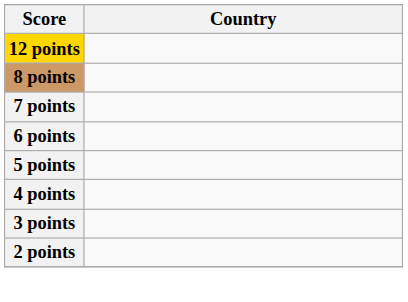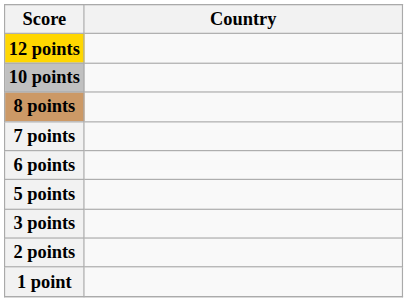 <table class="wikitable">
 <tr>
 </tr>
 <tr>
 <th scope="col" width="20%">Score</th>
 <th scope="col">Country</th>
 </tr>
 <tr>
 <th scope="row" style="background:gold">12 points</th>
+<td></td>
+</tr>
+<tr>
+<th scope="row" style="background:silver">10 points</th>
 <td></td>
 </tr>
 <tr>
 <th scope="row" style="background:#CC9966">8 points</th>
 <td></td>
 </tr>
 <tr>
 <th scope="row">7 points</th>
 <td></td>
 </tr>
 <tr>
 <th scope="row">6 points</th>
 <td></td>
 </tr>
 <tr>
 <th scope="row">5 points</th>
 <td></td>
 </tr>
 <tr>
-<th scope="row">4 points</th>
-<td></td>
-</tr>
-<tr>
 <th scope="row">3 points</th>
 <td></td>
 </tr>
 <tr>
 <th scope="row">2 points</th>
 <td></td>
 </tr>
 <tr>
+<th scope="row">1 point</th>
+<td></td>
+</tr>
+<tr>
 </tr>
 </table>
